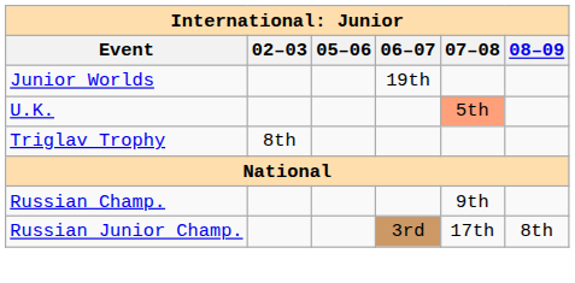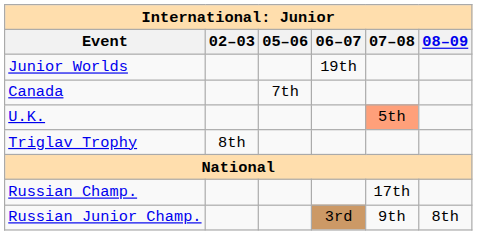 <table class="wikitable" style="text-align:center">
 <tr>
 <th style="background-color: #ffdead; " colspan=6 align=center>International: Junior</th>
 </tr>
 <tr>
 <th>Event</th>
 <th>02–03</th>
 <th>05–06</th>
 <th>06–07</th>
 <th>07–08</th>
 <th><a href='#'>08–09</a></th>
 </tr>
 <tr>
 <td align=left><a href='#'>Junior Worlds</a></td>
 <td></td>
 <td></td>
 <td>19th</td>
+<td></td>
+<td></td>
+</tr>
+<tr>
+<td align=left> <a href='#'>Canada</a></td>
+<td></td>
+<td>7th</td>
+<td></td>
 <td></td>
 <td></td>
 </tr>
 <tr>
 <td align=left> <a href='#'>U.K.</a></td>
 <td></td>
 <td></td>
 <td></td>
 <td style="background: lightsalmon;">5th</td>
 <td></td>
 </tr>
 <tr>
 <td align=left><a href='#'>Triglav Trophy</a></td>
 <td>8th</td>
 <td></td>
 <td></td>
 <td></td>
 <td></td>
 </tr>
 <tr>
 <th style="background-color: #ffdead; " colspan=6 align=center>National</th>
 </tr>
 <tr>
 <td align=left><a href='#'>Russian Champ.</a></td>
 <td></td>
 <td></td>
 <td></td>
-<td>9th</td>
+<td>17th</td>
 <td></td>
 </tr>
 <tr>
 <td align=left><a href='#'>Russian Junior Champ.</a></td>
 <td></td>
 <td></td>
 <td bgcolor=cc9966>3rd</td>
-<td>17th</td>
+<td>9th</td>
 <td>8th</td>
 </tr>
 </table>
